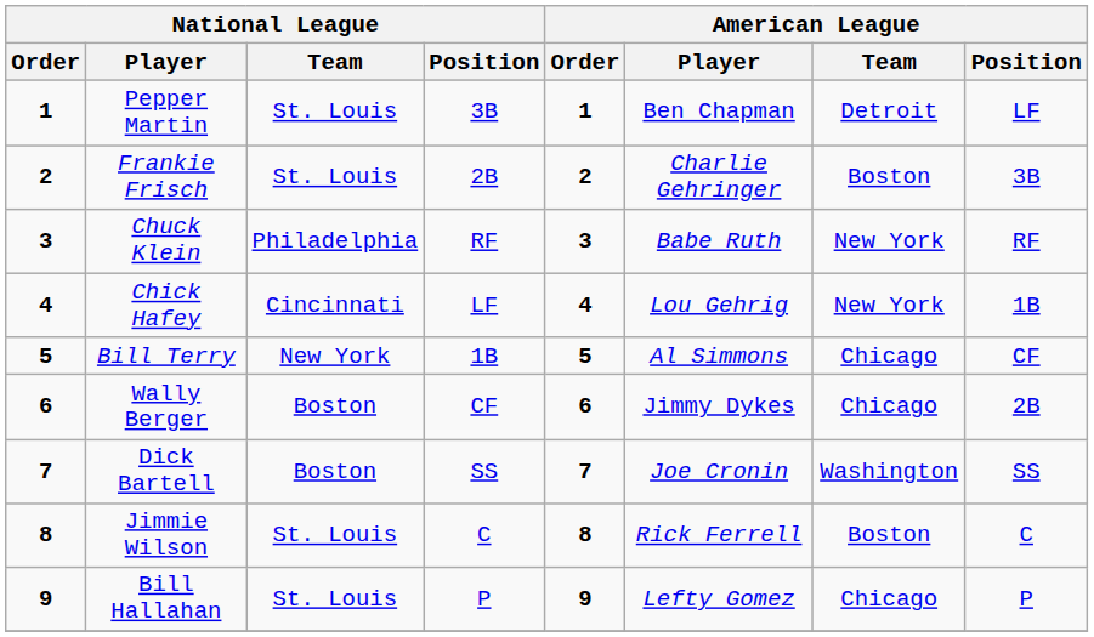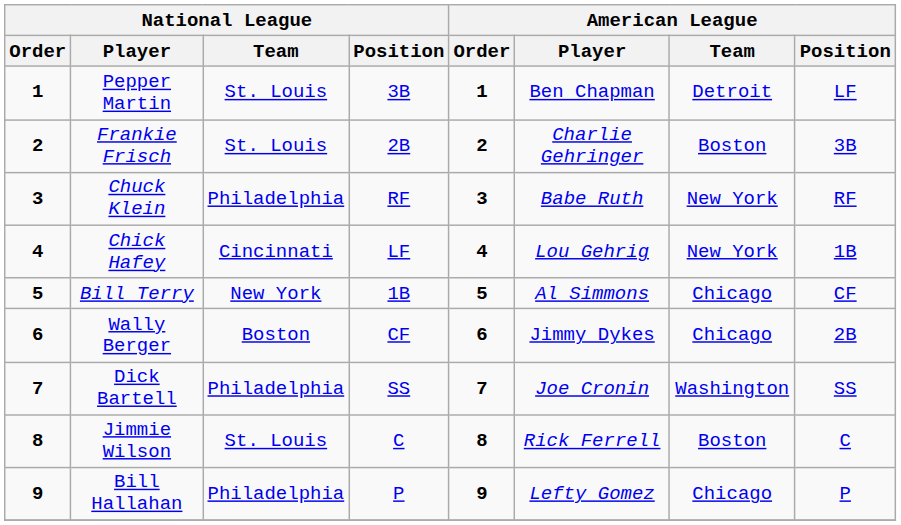 <table class="wikitable" style="font-size: 100%; text-align:center;">
 <tr>
 <th colspan="4">National League</th>
 <th colspan="4">American League</th>
 </tr>
 <tr>
 <th>Order</th>
 <th>Player</th>
 <th width="80">Team</th>
 <th>Position</th>
 <th>Order</th>
 <th>Player</th>
 <th width="80">Team</th>
 <th>Position</th>
 </tr>
 <tr>
 <td><strong>1</strong></td>
 <td><a href='#'>Pepper Martin</a></td>
 <td><a href='#'>St. Louis</a></td>
 <td><a href='#'>3B</a></td>
 <td><strong>1</strong></td>
 <td><a href='#'>Ben Chapman</a></td>
 <td><a href='#'>Detroit</a></td>
 <td><a href='#'>LF</a></td>
 </tr>
 <tr>
 <td><strong>2</strong></td>
 <td><em><a href='#'>Frankie Frisch</a></em></td>
 <td><a href='#'>St. Louis</a></td>
 <td><a href='#'>2B</a></td>
 <td><strong>2</strong></td>
 <td><em><a href='#'>Charlie Gehringer</a></em></td>
 <td><a href='#'>Boston</a></td>
 <td><a href='#'>3B</a></td>
 </tr>
 <tr>
 <td><strong>3</strong></td>
 <td><em><a href='#'>Chuck Klein</a></em></td>
 <td><a href='#'>Philadelphia</a></td>
 <td><a href='#'>RF</a></td>
 <td><strong>3</strong></td>
 <td><em><a href='#'>Babe Ruth</a></em></td>
 <td><a href='#'>New York</a></td>
 <td><a href='#'>RF</a></td>
 </tr>
 <tr>
 <td><strong>4</strong></td>
 <td><em><a href='#'>Chick Hafey</a></em></td>
 <td><a href='#'>Cincinnati</a></td>
 <td><a href='#'>LF</a></td>
 <td><strong>4</strong></td>
 <td><em><a href='#'>Lou Gehrig</a></em></td>
 <td><a href='#'>New York</a></td>
 <td><a href='#'>1B</a></td>
 </tr>
 <tr>
 <td><strong>5</strong></td>
 <td><em><a href='#'>Bill Terry</a></em></td>
 <td><a href='#'>New York</a></td>
 <td><a href='#'>1B</a></td>
 <td><strong>5</strong></td>
 <td><em><a href='#'>Al Simmons</a></em></td>
 <td><a href='#'>Chicago</a></td>
 <td><a href='#'>CF</a></td>
 </tr>
 <tr>
 <td><strong>6</strong></td>
 <td><a href='#'>Wally Berger</a></td>
 <td><a href='#'>Boston</a></td>
 <td><a href='#'>CF</a></td>
 <td><strong>6</strong></td>
 <td><a href='#'>Jimmy Dykes</a></td>
 <td><a href='#'>Chicago</a></td>
 <td><a href='#'>2B</a></td>
 </tr>
 <tr>
 <td><strong>7</strong></td>
 <td><a href='#'>Dick Bartell</a></td>
-<td><a href='#'>Boston</a></td>
+<td><a href='#'>Philadelphia</a></td>
 <td><a href='#'>SS</a></td>
 <td><strong>7</strong></td>
 <td><em><a href='#'>Joe Cronin</a></em></td>
 <td><a href='#'>Washington</a></td>
 <td><a href='#'>SS</a></td>
 </tr>
 <tr>
 <td><strong>8</strong></td>
 <td><a href='#'>Jimmie Wilson</a></td>
 <td><a href='#'>St. Louis</a></td>
 <td><a href='#'>C</a></td>
 <td><strong>8</strong></td>
 <td><em><a href='#'>Rick Ferrell</a></em></td>
 <td><a href='#'>Boston</a></td>
 <td><a href='#'>C</a></td>
 </tr>
 <tr>
 <td><strong>9</strong></td>
 <td><a href='#'>Bill Hallahan</a></td>
-<td><a href='#'>St. Louis</a></td>
+<td><a href='#'>Philadelphia</a></td>
 <td><a href='#'>P</a></td>
 <td><strong>9</strong></td>
 <td><em><a href='#'>Lefty Gomez</a></em></td>
 <td><a href='#'>Chicago</a></td>
 <td><a href='#'>P</a></td>
 </tr>
 <tr>
 </tr>
 </table>
